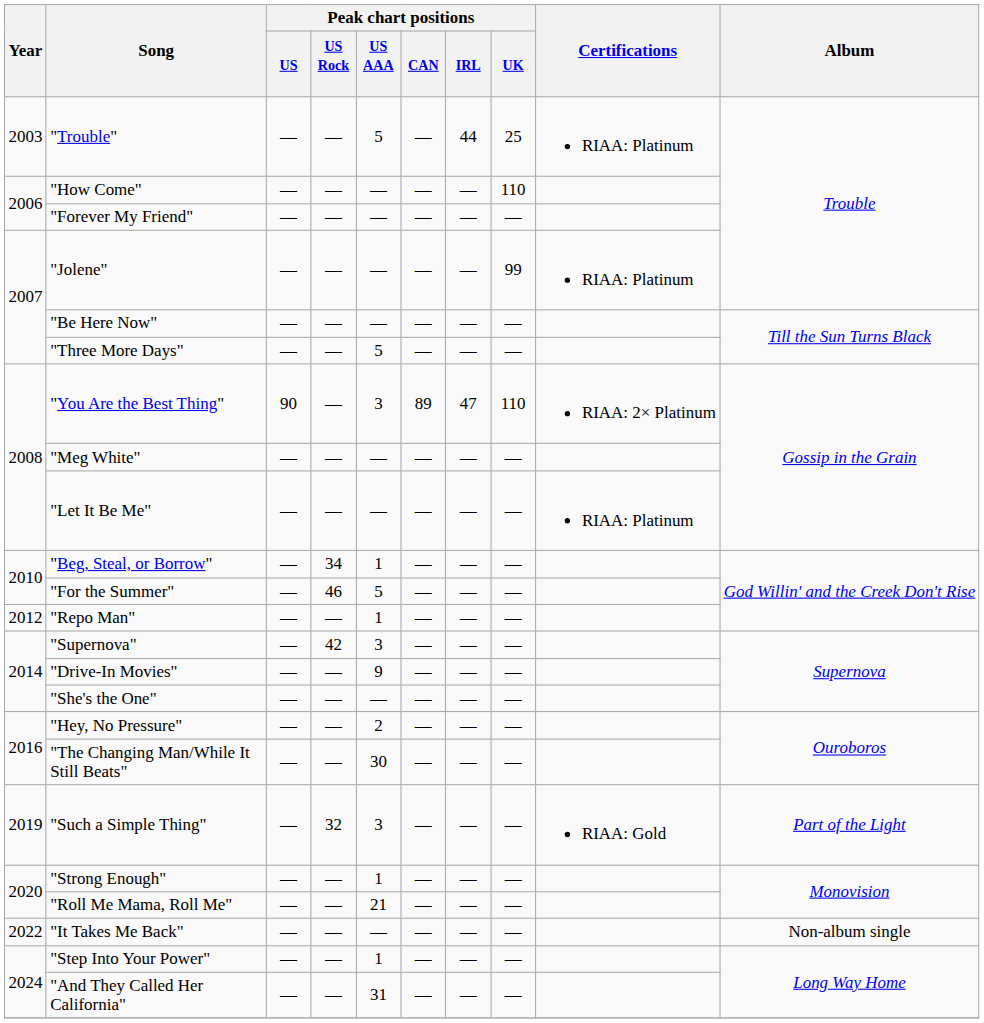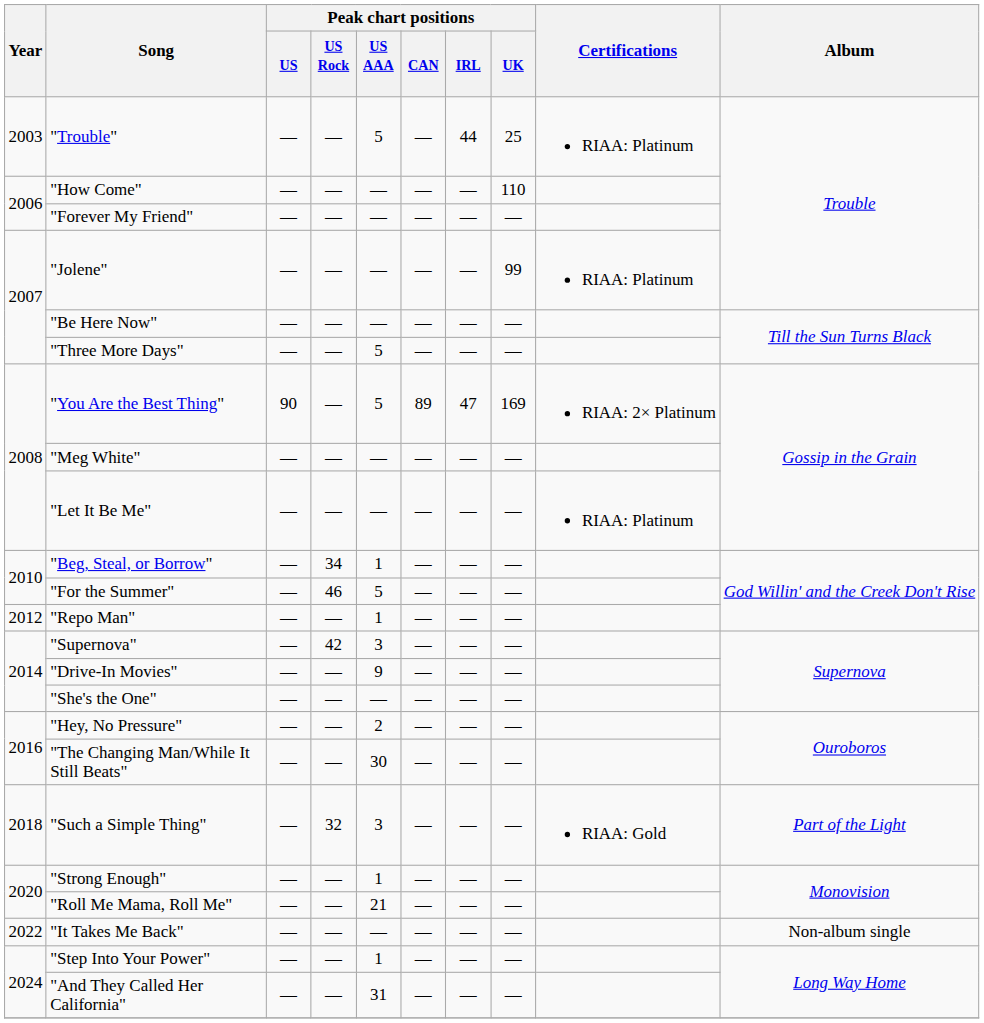 <table class="wikitable">
 <tr>
 <th rowspan="2">Year</th>
 <th rowspan="2" style="width:200px;">Song</th>
 <th colspan="6">Peak chart positions</th>
 <th rowspan="2"><a href='#'>Certifications</a></th>
 <th rowspan="2">Album</th>
 </tr>
 <tr>
 <th width="35"><small><a href='#'>US</a><br></small></th>
 <th width="35"><small><a href='#'>US Rock</a><br><br></small></th>
 <th width="35"><small><a href='#'>US<br>AAA</a><br><br></small></th>
 <th width="35"><small><a href='#'>CAN</a><br></small></th>
 <th width="35"><small><a href='#'>IRL</a></small></th>
 <th width="35"><small><a href='#'>UK</a><br></small></th>
 </tr>
 <tr>
 <td>2003</td>
 <td>"<a href='#'>Trouble</a>"</td>
 <td style="text-align:center;">—</td>
 <td style="text-align:center;">—</td>
 <td style="text-align:center;">5</td>
 <td style="text-align:center;">—</td>
 <td style="text-align:center;">44</td>
 <td style="text-align:center;">25</td>
 <td><br><ul><li>RIAA: Platinum</li></ul></td>
 <td rowspan="4" align="center"><em><a href='#'>Trouble</a></em></td>
 </tr>
 <tr>
 <td rowspan="2">2006</td>
 <td>"How Come"</td>
 <td style="text-align:center;">—</td>
 <td style="text-align:center;">—</td>
 <td style="text-align:center;">—</td>
 <td style="text-align:center;">—</td>
 <td style="text-align:center;">—</td>
 <td style="text-align:center;">110</td>
 <td></td>
 </tr>
 <tr>
 <td>"Forever My Friend"</td>
 <td style="text-align:center;">—</td>
 <td style="text-align:center;">—</td>
 <td style="text-align:center;">—</td>
 <td style="text-align:center;">—</td>
 <td style="text-align:center;">—</td>
 <td style="text-align:center;">—</td>
 <td></td>
 </tr>
 <tr>
 <td rowspan="3">2007</td>
 <td>"Jolene"</td>
 <td style="text-align:center;">—</td>
 <td style="text-align:center;">—</td>
 <td style="text-align:center;">—</td>
 <td style="text-align:center;">—</td>
 <td style="text-align:center;">—</td>
 <td style="text-align:center;">99</td>
 <td><br><ul><li>RIAA: Platinum</li></ul></td>
 </tr>
 <tr>
 <td>"Be Here Now"</td>
 <td style="text-align:center;">—</td>
 <td style="text-align:center;">—</td>
 <td style="text-align:center;">—</td>
 <td style="text-align:center;">—</td>
 <td style="text-align:center;">—</td>
 <td style="text-align:center;">—</td>
 <td></td>
 <td rowspan="2" align="center"><em><a href='#'>Till the Sun Turns Black</a></em></td>
 </tr>
 <tr>
 <td>"Three More Days"</td>
 <td style="text-align:center;">—</td>
 <td style="text-align:center;">—</td>
 <td style="text-align:center;">5</td>
 <td style="text-align:center;">—</td>
 <td style="text-align:center;">—</td>
 <td style="text-align:center;">—</td>
 <td></td>
 </tr>
 <tr>
 <td rowspan="3">2008</td>
 <td>"<a href='#'>You Are the Best Thing</a>"</td>
 <td style="text-align:center;">90</td>
 <td style="text-align:center;">—</td>
-<td style="text-align:center;">3</td>
+<td style="text-align:center;">5</td>
 <td style="text-align:center;">89</td>
 <td style="text-align:center;">47</td>
-<td style="text-align:center;">110</td>
+<td style="text-align:center;">169</td>
 <td><br><ul><li>RIAA: 2× Platinum</li></ul></td>
 <td rowspan="3" align="center"><em><a href='#'>Gossip in the Grain</a></em></td>
 </tr>
 <tr>
 <td>"Meg White"</td>
 <td style="text-align:center;">—</td>
 <td style="text-align:center;">—</td>
 <td style="text-align:center;">—</td>
 <td style="text-align:center;">—</td>
 <td style="text-align:center;">—</td>
 <td style="text-align:center;">—</td>
 <td></td>
 </tr>
 <tr>
 <td>"Let It Be Me"</td>
 <td style="text-align:center;">—</td>
 <td style="text-align:center;">—</td>
 <td style="text-align:center;">—</td>
 <td style="text-align:center;">—</td>
 <td style="text-align:center;">—</td>
 <td style="text-align:center;">—</td>
 <td><br><ul><li>RIAA: Platinum</li></ul></td>
 </tr>
 <tr>
 <td rowspan="2">2010</td>
 <td>"<a href='#'>Beg, Steal, or Borrow</a>"</td>
 <td style="text-align:center;">—</td>
 <td style="text-align:center;">34</td>
 <td style="text-align:center;">1</td>
 <td style="text-align:center;">—</td>
 <td style="text-align:center;">—</td>
 <td style="text-align:center;">—</td>
 <td></td>
 <td rowspan="3" align="center"><em><a href='#'>God Willin' and the Creek Don't Rise</a></em></td>
 </tr>
 <tr>
 <td>"For the Summer"</td>
 <td style="text-align:center;">—</td>
 <td style="text-align:center;">46</td>
 <td style="text-align:center;">5</td>
 <td style="text-align:center;">—</td>
 <td style="text-align:center;">—</td>
 <td style="text-align:center;">—</td>
 <td></td>
 </tr>
 <tr>
 <td>2012</td>
 <td>"Repo Man"</td>
 <td style="text-align:center;">—</td>
 <td style="text-align:center;">—</td>
 <td style="text-align:center;">1</td>
 <td style="text-align:center;">—</td>
 <td style="text-align:center;">—</td>
 <td style="text-align:center;">—</td>
 <td></td>
 </tr>
 <tr>
 <td rowspan="3">2014</td>
 <td>"Supernova"</td>
 <td style="text-align:center;">—</td>
 <td style="text-align:center;">42</td>
 <td style="text-align:center;">3</td>
 <td style="text-align:center;">—</td>
 <td style="text-align:center;">—</td>
 <td style="text-align:center;">—</td>
 <td></td>
 <td rowspan="3" align="center"><em><a href='#'>Supernova</a></em></td>
 </tr>
 <tr>
 <td>"Drive-In Movies"</td>
 <td style="text-align:center;">—</td>
 <td style="text-align:center;">—</td>
 <td style="text-align:center;">9</td>
 <td style="text-align:center;">—</td>
 <td style="text-align:center;">—</td>
 <td style="text-align:center;">—</td>
 <td></td>
 </tr>
 <tr>
 <td>"She's the One"</td>
 <td style="text-align:center;">—</td>
 <td style="text-align:center;">—</td>
 <td style="text-align:center;">—</td>
 <td style="text-align:center;">—</td>
 <td style="text-align:center;">—</td>
 <td style="text-align:center;">—</td>
 <td></td>
 </tr>
 <tr>
 <td rowspan="2">2016</td>
 <td>"Hey, No Pressure"</td>
 <td style="text-align:center;">—</td>
 <td style="text-align:center;">—</td>
 <td style="text-align:center;">2</td>
 <td style="text-align:center;">—</td>
 <td style="text-align:center;">—</td>
 <td style="text-align:center;">—</td>
 <td></td>
 <td rowspan="2" align="center"><em><a href='#'>Ouroboros</a></em></td>
 </tr>
 <tr>
 <td>"The Changing Man/While It Still Beats"</td>
 <td style="text-align:center;">—</td>
 <td style="text-align:center;">—</td>
 <td style="text-align:center;">30</td>
 <td style="text-align:center;">—</td>
 <td style="text-align:center;">—</td>
 <td style="text-align:center;">—</td>
 <td></td>
 </tr>
 <tr>
-<td rowspan="1">2019</td>
+<td rowspan="1">2018</td>
 <td>"Such a Simple Thing"</td>
 <td style="text-align:center;">—</td>
 <td style="text-align:center;">32</td>
 <td style="text-align:center;">3</td>
 <td style="text-align:center;">—</td>
 <td style="text-align:center;">—</td>
 <td style="text-align:center;">—</td>
 <td><br><ul><li>RIAA: Gold</li></ul></td>
 <td rowspan="1" align="center"><em><a href='#'>Part of the Light</a></em></td>
 </tr>
 <tr>
 <td rowspan="2">2020</td>
 <td>"Strong Enough"</td>
 <td style="text-align:center;">—</td>
 <td style="text-align:center;">—</td>
 <td style="text-align:center;">1</td>
 <td style="text-align:center;">—</td>
 <td style="text-align:center;">—</td>
 <td style="text-align:center;">—</td>
 <td></td>
 <td rowspan="2" align="center"><em><a href='#'>Monovision</a></em></td>
 </tr>
 <tr>
 <td>"Roll Me Mama, Roll Me"</td>
 <td style="text-align:center;">—</td>
 <td style="text-align:center;">—</td>
 <td style="text-align:center;">21</td>
 <td style="text-align:center;">—</td>
 <td style="text-align:center;">—</td>
 <td style="text-align:center;">—</td>
 <td></td>
 </tr>
 <tr>
 <td>2022</td>
 <td>"It Takes Me Back"</td>
 <td style="text-align:center;">—</td>
 <td style="text-align:center;">—</td>
 <td style="text-align:center;">—</td>
 <td style="text-align:center;">—</td>
 <td style="text-align:center;">—</td>
 <td style="text-align:center;">—</td>
 <td></td>
 <td rowspan="1" align="center">Non-album single</td>
 </tr>
 <tr>
 <td rowspan="2">2024</td>
 <td>"Step Into Your Power"</td>
 <td style="text-align:center;">—</td>
 <td style="text-align:center;">—</td>
 <td style="text-align:center;">1</td>
 <td style="text-align:center;">—</td>
 <td style="text-align:center;">—</td>
 <td style="text-align:center;">—</td>
 <td></td>
 <td rowspan="2" align="center"><em><a href='#'>Long Way Home</a></em></td>
 </tr>
 <tr>
 <td>"And They Called Her California"</td>
 <td style="text-align:center;">—</td>
 <td style="text-align:center;">—</td>
 <td style="text-align:center;">31</td>
 <td style="text-align:center;">—</td>
 <td style="text-align:center;">—</td>
 <td style="text-align:center;">—</td>
 <td></td>
 </tr>
 <tr>
 </tr>
 </table>
